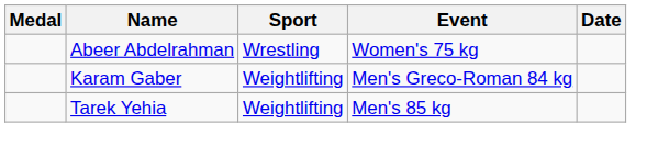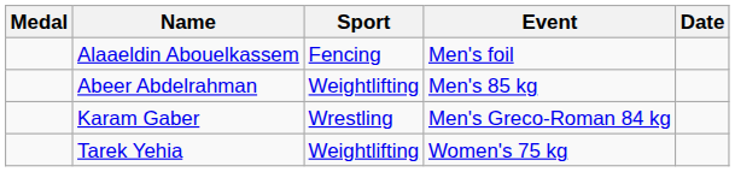 <table class="wikitable sortable"  style="font-size:95%">
 <tr>
 <th scope="col">Medal</th>
 <th scope="col">Name</th>
 <th scope="col">Sport</th>
 <th scope="col">Event</th>
 <th scope="col">Date</th>
 </tr>
 <tr>
 <td></td>
+<td><a href='#'>Alaaeldin Abouelkassem</a></td>
+<td><a href='#'>Fencing</a></td>
+<td><a href='#'>Men's foil</a></td>
+<td></td>
+</tr>
+<tr>
+<td></td>
 <td><a href='#'>Abeer Abdelrahman</a></td>
-<td><a href='#'>Wrestling</a></td>
-<td><a href='#'>Women's 75 kg</a></td>
+<td><a href='#'>Weightlifting</a></td>
+<td><a href='#'>Men's 85 kg</a></td>
 <td></td>
 </tr>
 <tr>
 <td></td>
 <td><a href='#'>Karam Gaber</a></td>
-<td><a href='#'>Weightlifting</a></td>
+<td><a href='#'>Wrestling</a></td>
 <td><a href='#'>Men's Greco-Roman 84 kg</a></td>
 <td></td>
 </tr>
 <tr>
 <td></td>
 <td><a href='#'>Tarek Yehia</a></td>
 <td><a href='#'>Weightlifting</a></td>
-<td><a href='#'>Men's 85 kg</a></td>
+<td><a href='#'>Women's 75 kg</a></td>
 <td></td>
 </tr>
 </table>
